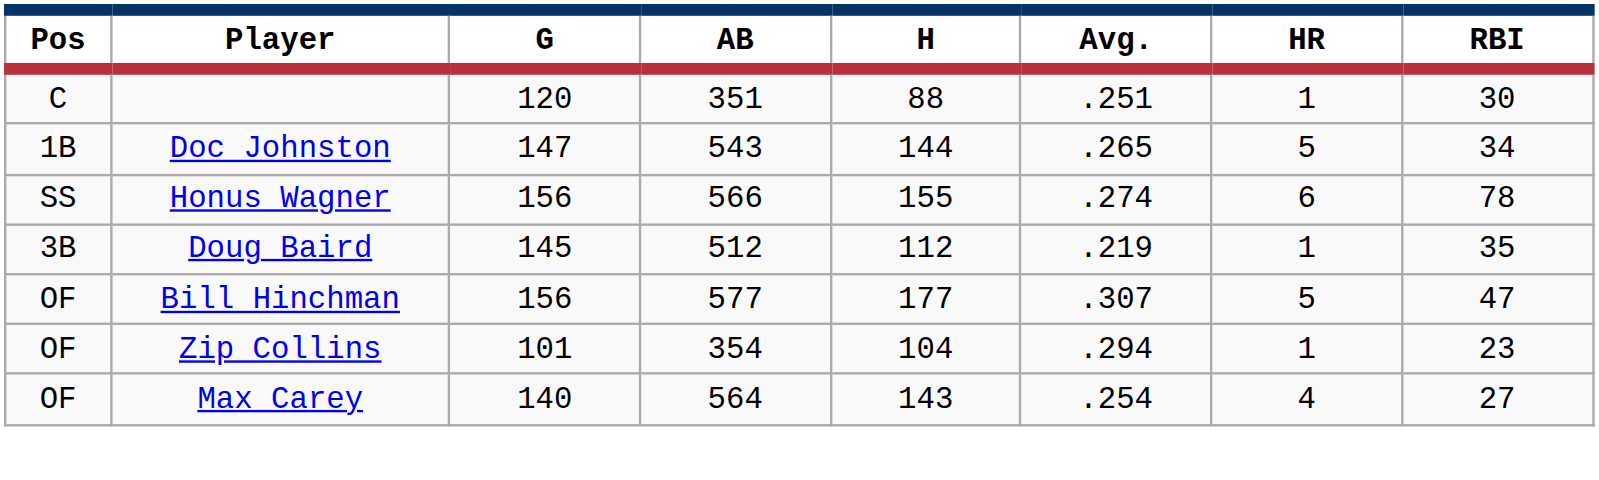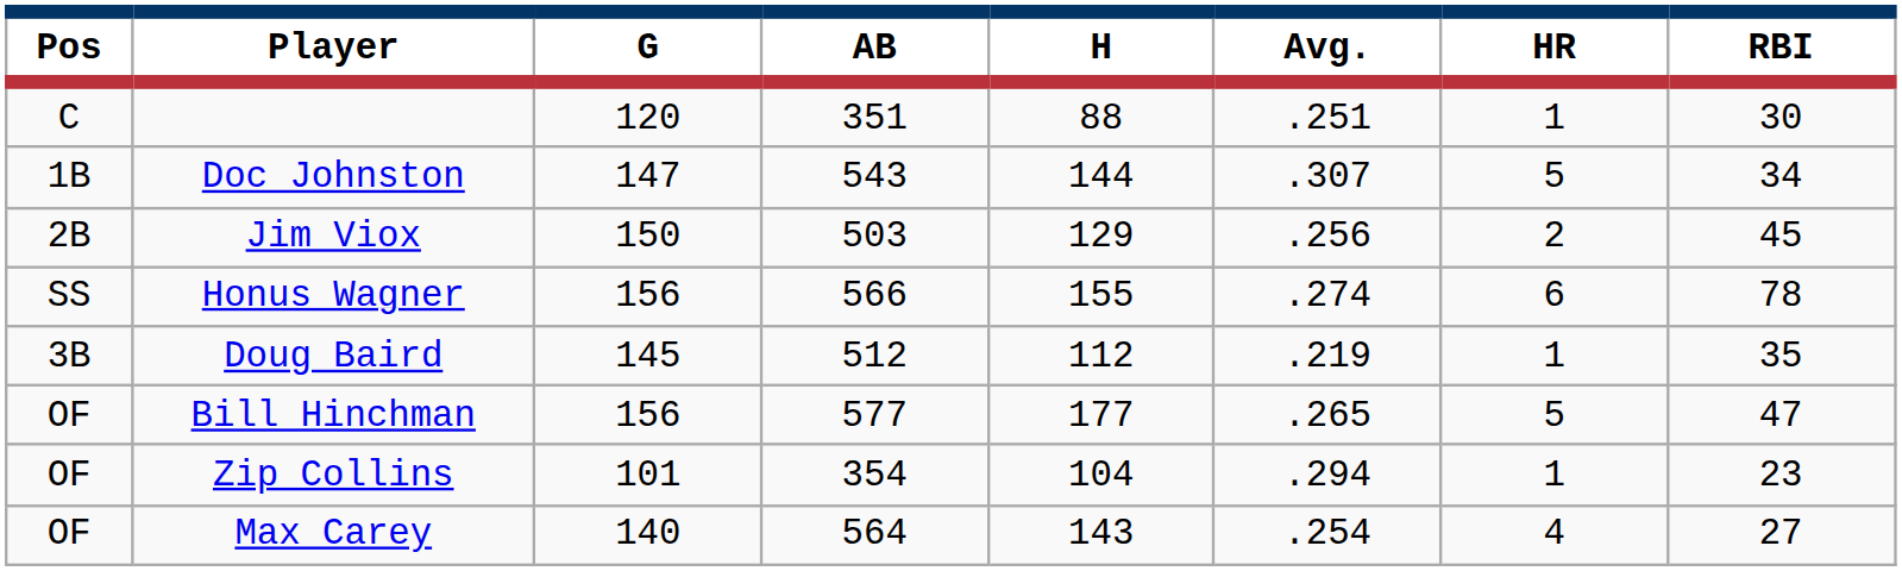 <table class="wikitable sortable">
 <tr>
 <th style="background:#FFFFFF; border-top:#023465 5px solid; border-bottom:#ba313c 5px solid;" width="5%">Pos</th>
 <th style="background:#FFFFFF; border-top:#023465 5px solid; border-bottom:#ba313c 5px solid;" width="16%">Player</th>
 <th style="background:#FFFFFF; border-top:#023465 5px solid; border-bottom:#ba313c 5px solid;" width="9%">G</th>
 <th style="background:#FFFFFF; border-top:#023465 5px solid; border-bottom:#ba313c 5px solid;" width="9%">AB</th>
 <th style="background:#FFFFFF; border-top:#023465 5px solid; border-bottom:#ba313c 5px solid;" width="9%">H</th>
 <th style="background:#FFFFFF; border-top:#023465 5px solid; border-bottom:#ba313c 5px solid;" width="9%">Avg.</th>
 <th style="background:#FFFFFF; border-top:#023465 5px solid; border-bottom:#ba313c 5px solid;" width="9%">HR</th>
 <th style="background:#FFFFFF; border-top:#023465 5px solid; border-bottom:#ba313c 5px solid;" width="9%">RBI</th>
 </tr>
 <tr align="center">
 <td>C</td>
 <td></td>
 <td>120</td>
 <td>351</td>
 <td>88</td>
 <td>.251</td>
 <td>1</td>
 <td>30</td>
 </tr>
 <tr align="center">
 <td>1B</td>
 <td><a href='#'>Doc Johnston</a></td>
 <td>147</td>
 <td>543</td>
 <td>144</td>
-<td>.265</td>
+<td>.307</td>
 <td>5</td>
 <td>34</td>
+</tr>
+<tr align=center>
+<td>2B</td>
+<td><a href='#'>Jim Viox</a></td>
+<td>150</td>
+<td>503</td>
+<td>129</td>
+<td>.256</td>
+<td>2</td>
+<td>45</td>
 </tr>
 <tr align=center>
 <td>SS</td>
 <td><a href='#'>Honus Wagner</a></td>
 <td>156</td>
 <td>566</td>
 <td>155</td>
 <td>.274</td>
 <td>6</td>
 <td>78</td>
 </tr>
 <tr align=center>
 <td>3B</td>
 <td><a href='#'>Doug Baird</a></td>
 <td>145</td>
 <td>512</td>
 <td>112</td>
 <td>.219</td>
 <td>1</td>
 <td>35</td>
 </tr>
 <tr align=center>
 <td>OF</td>
 <td><a href='#'>Bill Hinchman</a></td>
 <td>156</td>
 <td>577</td>
 <td>177</td>
-<td>.307</td>
+<td>.265</td>
 <td>5</td>
 <td>47</td>
 </tr>
 <tr align=center>
 <td>OF</td>
 <td><a href='#'>Zip Collins</a></td>
 <td>101</td>
 <td>354</td>
 <td>104</td>
 <td>.294</td>
 <td>1</td>
 <td>23</td>
 </tr>
 <tr align=center>
 <td>OF</td>
 <td><a href='#'>Max Carey</a></td>
 <td>140</td>
 <td>564</td>
 <td>143</td>
 <td>.254</td>
 <td>4</td>
 <td>27</td>
 </tr>
 </table>
